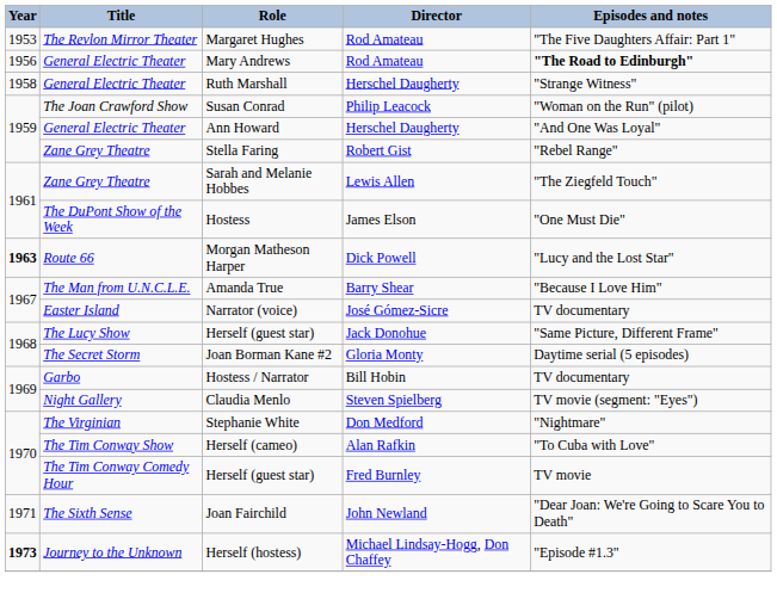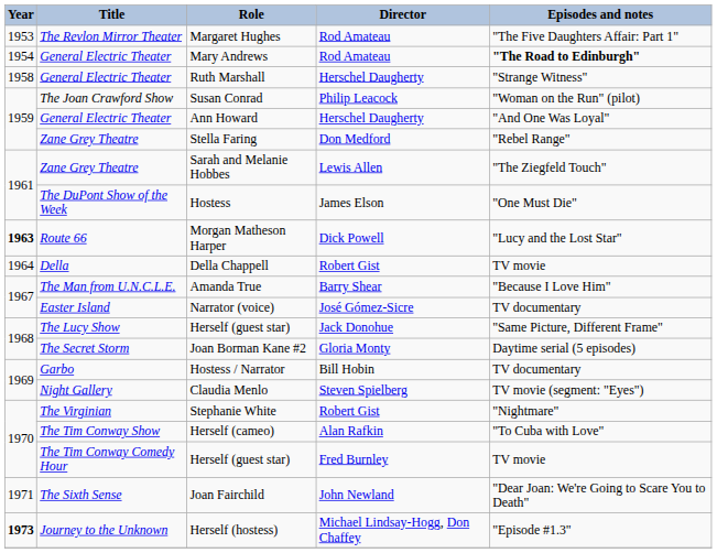 <table class="wikitable sortable" style="font-size: 100%; background: #f9f9f9">
 <tr>
 <th style="background:#B0C4DE;">Year</th>
 <th style="background:#B0C4DE;">Title</th>
 <th style="background:#B0C4DE;">Role</th>
 <th style="background:#B0C4DE;">Director</th>
 <th style="background:#B0C4DE;">Episodes and notes</th>
 </tr>
 <tr>
 <td>1953</td>
 <td><em><a href='#'>The Revlon Mirror Theater</a></em></td>
 <td>Margaret Hughes</td>
 <td><a href='#'>Rod Amateau</a></td>
 <td>"The Five Daughters Affair: Part 1"</td>
 </tr>
 <tr>
-<td>1956</td>
+<td>1954</td>
 <td><em><a href='#'>General Electric Theater</a></em></td>
 <td>Mary Andrews</td>
 <td><a href='#'>Rod Amateau</a></td>
 <td><strong>"The Road to Edinburgh"</strong></td>
 </tr>
 <tr>
 <td>1958</td>
 <td><em><a href='#'>General Electric Theater</a></em></td>
 <td>Ruth Marshall</td>
 <td><a href='#'>Herschel Daugherty</a></td>
 <td>"Strange Witness"</td>
 </tr>
 <tr>
 <td rowspan="3">1959</td>
 <td><em>The Joan Crawford Show</em></td>
 <td>Susan Conrad</td>
 <td><a href='#'>Philip Leacock</a></td>
 <td>"Woman on the Run" (pilot)</td>
 </tr>
 <tr>
 <td><em><a href='#'>General Electric Theater</a></em></td>
 <td>Ann Howard</td>
 <td><a href='#'>Herschel Daugherty</a></td>
 <td>"And One Was Loyal"</td>
 </tr>
 <tr>
 <td><em><a href='#'>Zane Grey Theatre</a></em></td>
 <td>Stella Faring</td>
-<td><a href='#'>Robert Gist</a></td>
+<td><a href='#'>Don Medford</a></td>
 <td>"Rebel Range"</td>
 </tr>
 <tr>
 <td rowspan="2">1961</td>
 <td><em><a href='#'>Zane Grey Theatre</a></em></td>
 <td>Sarah and Melanie Hobbes</td>
 <td><a href='#'>Lewis Allen</a></td>
 <td>"The Ziegfeld Touch"</td>
 </tr>
 <tr>
 <td><em><a href='#'>The DuPont Show of the Week</a></em></td>
 <td>Hostess</td>
 <td>James Elson</td>
 <td>"One Must Die"</td>
 </tr>
 <tr>
 <td><strong>1963</strong></td>
 <td><em><a href='#'>Route 66</a></em></td>
 <td>Morgan Matheson Harper</td>
 <td><a href='#'>Dick Powell</a></td>
 <td>"Lucy and the Lost Star"</td>
+</tr>
+<tr>
+<td>1964</td>
+<td><em><a href='#'>Della</a></em></td>
+<td>Della Chappell</td>
+<td><a href='#'>Robert Gist</a></td>
+<td>TV movie</td>
 </tr>
 <tr>
 <td rowspan="2">1967</td>
 <td><em><a href='#'>The Man from U.N.C.L.E.</a></em></td>
 <td>Amanda True</td>
 <td><a href='#'>Barry Shear</a></td>
 <td>"Because I Love Him"</td>
 </tr>
 <tr>
 <td><em><a href='#'>Easter Island</a></em></td>
 <td>Narrator (voice)</td>
 <td><a href='#'>José Gómez-Sicre</a></td>
 <td>TV documentary</td>
 </tr>
 <tr>
 <td rowspan="2">1968</td>
 <td><em><a href='#'>The Lucy Show</a></em></td>
 <td>Herself (guest star)</td>
 <td><a href='#'>Jack Donohue</a></td>
 <td>"Same Picture, Different Frame"</td>
 </tr>
 <tr>
 <td><em><a href='#'>The Secret Storm</a></em></td>
 <td>Joan Borman Kane #2</td>
 <td><a href='#'>Gloria Monty</a></td>
 <td>Daytime serial (5 episodes)</td>
 </tr>
 <tr>
 <td rowspan="2">1969</td>
 <td><em><a href='#'>Garbo</a></em></td>
 <td>Hostess / Narrator</td>
 <td>Bill Hobin</td>
 <td>TV documentary</td>
 </tr>
 <tr>
 <td><em><a href='#'>Night Gallery</a></em></td>
 <td>Claudia Menlo</td>
 <td><a href='#'>Steven Spielberg</a></td>
 <td>TV movie (segment: "Eyes")</td>
 </tr>
 <tr>
 <td rowspan="3">1970</td>
 <td><em><a href='#'>The Virginian</a></em></td>
 <td>Stephanie White</td>
-<td><a href='#'>Don Medford</a></td>
+<td><a href='#'>Robert Gist</a></td>
 <td>"Nightmare"</td>
 </tr>
 <tr>
 <td><em><a href='#'>The Tim Conway Show</a></em></td>
 <td>Herself (cameo)</td>
 <td><a href='#'>Alan Rafkin</a></td>
 <td>"To Cuba with Love"</td>
 </tr>
 <tr>
 <td><em><a href='#'>The Tim Conway Comedy Hour</a></em></td>
 <td>Herself (guest star)</td>
 <td><a href='#'>Fred Burnley</a></td>
 <td>TV movie</td>
 </tr>
 <tr>
 <td>1971</td>
 <td><em><a href='#'>The Sixth Sense</a></em></td>
 <td>Joan Fairchild</td>
 <td><a href='#'>John Newland</a></td>
 <td>"Dear Joan: We're Going to Scare You to Death"</td>
 </tr>
 <tr>
 <td><strong>1973</strong></td>
 <td><em><a href='#'>Journey to the Unknown</a></em></td>
 <td>Herself (hostess)</td>
 <td><a href='#'>Michael Lindsay-Hogg</a>, <a href='#'>Don Chaffey</a></td>
 <td>"Episode #1.3"</td>
 </tr>
 <tr>
 </tr>
 </table>
